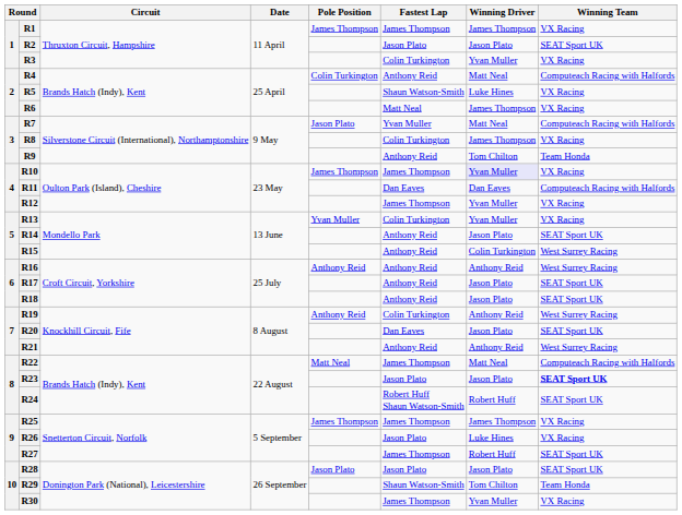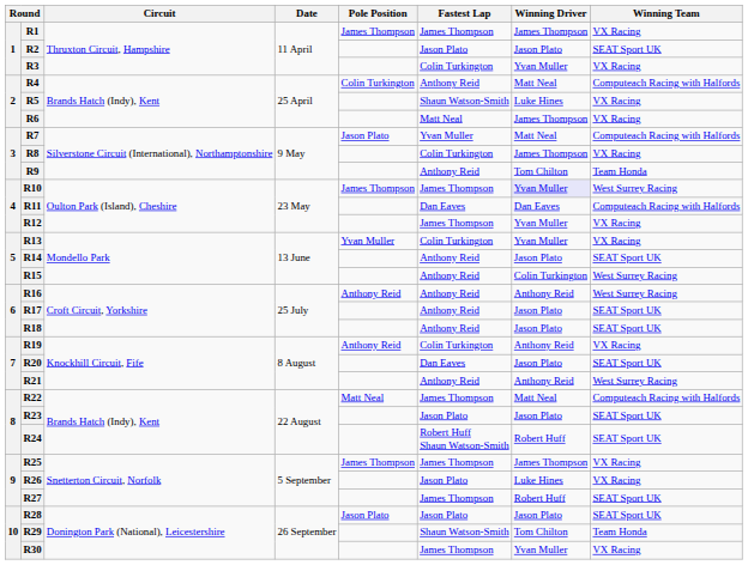 <table class="wikitable" style="font-size: 85%">
 <tr>
 <th colspan=2>Round</th>
 <th>Circuit</th>
 <th>Date</th>
 <th>Pole Position</th>
 <th>Fastest Lap</th>
 <th>Winning Driver</th>
 <th>Winning Team</th>
 </tr>
 <tr>
 <th rowspan=3>1</th>
 <th>R1</th>
 <td rowspan=3><a href='#'>Thruxton Circuit</a>, <a href='#'>Hampshire</a></td>
 <td rowspan=3>11 April</td>
 <td> <a href='#'>James Thompson</a></td>
 <td> <a href='#'>James Thompson</a></td>
 <td> <a href='#'>James Thompson</a></td>
 <td><a href='#'>VX Racing</a></td>
 </tr>
 <tr>
 <th>R2</th>
 <td></td>
 <td> <a href='#'>Jason Plato</a></td>
 <td> <a href='#'>Jason Plato</a></td>
 <td><a href='#'>SEAT Sport UK</a></td>
 </tr>
 <tr>
 <th>R3</th>
 <td></td>
 <td> <a href='#'>Colin Turkington</a></td>
 <td> <a href='#'>Yvan Muller</a></td>
 <td><a href='#'>VX Racing</a></td>
 </tr>
 <tr>
 <th rowspan=3>2</th>
 <th>R4</th>
 <td rowspan=3><a href='#'>Brands Hatch</a> (Indy), <a href='#'>Kent</a></td>
 <td rowspan=3>25 April</td>
 <td> <a href='#'>Colin Turkington</a></td>
 <td> <a href='#'>Anthony Reid</a></td>
 <td> <a href='#'>Matt Neal</a></td>
 <td><a href='#'>Computeach Racing with Halfords</a></td>
 </tr>
 <tr>
 <th>R5</th>
 <td></td>
 <td nowrap> <a href='#'>Shaun Watson-Smith</a></td>
 <td> <a href='#'>Luke Hines</a></td>
 <td><a href='#'>VX Racing</a></td>
 </tr>
 <tr>
 <th>R6</th>
 <td></td>
 <td> <a href='#'>Matt Neal</a></td>
 <td> <a href='#'>James Thompson</a></td>
 <td><a href='#'>VX Racing</a></td>
 </tr>
 <tr>
 <th rowspan=3>3</th>
 <th>R7</th>
 <td rowspan=3 nowrap><a href='#'>Silverstone Circuit</a> (International), <a href='#'>Northamptonshire</a></td>
 <td rowspan=3>9 May</td>
 <td> <a href='#'>Jason Plato</a></td>
 <td> <a href='#'>Yvan Muller</a></td>
 <td> <a href='#'>Matt Neal</a></td>
 <td><a href='#'>Computeach Racing with Halfords</a></td>
 </tr>
 <tr>
 <th>R8</th>
 <td></td>
 <td> <a href='#'>Colin Turkington</a></td>
 <td> <a href='#'>James Thompson</a></td>
 <td><a href='#'>VX Racing</a></td>
 </tr>
 <tr>
 <th>R9</th>
 <td></td>
 <td> <a href='#'>Anthony Reid</a></td>
 <td> <a href='#'>Tom Chilton</a></td>
 <td><a href='#'>Team Honda</a></td>
 </tr>
 <tr>
 <th rowspan=3>4</th>
 <th>R10</th>
 <td rowspan=3><a href='#'>Oulton Park</a> (Island), <a href='#'>Cheshire</a></td>
 <td rowspan=3>23 May</td>
 <td> <a href='#'>James Thompson</a></td>
 <td> <a href='#'>James Thompson</a></td>
 <td style="background: lavender;"> <a href='#'>Yvan Muller</a></td>
-<td><a href='#'>VX Racing</a></td>
+<td><a href='#'>West Surrey Racing</a></td>
 </tr>
 <tr>
 <th>R11</th>
 <td></td>
 <td> <a href='#'>Dan Eaves</a></td>
 <td> <a href='#'>Dan Eaves</a></td>
 <td><a href='#'>Computeach Racing with Halfords</a></td>
 </tr>
 <tr>
 <th>R12</th>
 <td></td>
 <td> <a href='#'>James Thompson</a></td>
 <td> <a href='#'>Yvan Muller</a></td>
 <td><a href='#'>VX Racing</a></td>
 </tr>
 <tr>
 <th rowspan=3>5</th>
 <th>R13</th>
 <td rowspan=3><a href='#'>Mondello Park</a></td>
 <td rowspan=3>13 June</td>
 <td> <a href='#'>Yvan Muller</a></td>
 <td> <a href='#'>Colin Turkington</a></td>
 <td> <a href='#'>Yvan Muller</a></td>
 <td><a href='#'>VX Racing</a></td>
 </tr>
 <tr>
 <th>R14</th>
 <td></td>
 <td> <a href='#'>Anthony Reid</a></td>
 <td> <a href='#'>Jason Plato</a></td>
 <td><a href='#'>SEAT Sport UK</a></td>
 </tr>
 <tr>
 <th>R15</th>
 <td></td>
 <td> <a href='#'>Anthony Reid</a></td>
 <td> <a href='#'>Colin Turkington</a></td>
 <td><a href='#'>West Surrey Racing</a></td>
 </tr>
 <tr>
 <th rowspan=3>6</th>
 <th>R16</th>
 <td rowspan=3><a href='#'>Croft Circuit</a>, <a href='#'>Yorkshire</a></td>
 <td rowspan=3>25 July</td>
 <td> <a href='#'>Anthony Reid</a></td>
 <td> <a href='#'>Anthony Reid</a></td>
 <td> <a href='#'>Anthony Reid</a></td>
 <td><a href='#'>West Surrey Racing</a></td>
 </tr>
 <tr>
 <th>R17</th>
 <td></td>
 <td> <a href='#'>Anthony Reid</a></td>
 <td> <a href='#'>Jason Plato</a></td>
 <td><a href='#'>SEAT Sport UK</a></td>
 </tr>
 <tr>
 <th>R18</th>
 <td></td>
 <td> <a href='#'>Anthony Reid</a></td>
 <td> <a href='#'>Jason Plato</a></td>
 <td><a href='#'>SEAT Sport UK</a></td>
 </tr>
 <tr>
 <th rowspan=3>7</th>
 <th>R19</th>
 <td rowspan=3><a href='#'>Knockhill Circuit</a>, <a href='#'>Fife</a></td>
 <td rowspan=3>8 August</td>
 <td> <a href='#'>Anthony Reid</a></td>
 <td> <a href='#'>Colin Turkington</a></td>
 <td> <a href='#'>Anthony Reid</a></td>
-<td><a href='#'>West Surrey Racing</a></td>
+<td><a href='#'>VX Racing</a></td>
 </tr>
 <tr>
 <th>R20</th>
 <td></td>
 <td> <a href='#'>Dan Eaves</a></td>
 <td> <a href='#'>Jason Plato</a></td>
 <td><a href='#'>SEAT Sport UK</a></td>
 </tr>
 <tr>
 <th>R21</th>
 <td></td>
 <td> <a href='#'>Anthony Reid</a></td>
 <td> <a href='#'>Anthony Reid</a></td>
 <td><a href='#'>West Surrey Racing</a></td>
 </tr>
 <tr>
 <th rowspan=3>8</th>
 <th>R22</th>
 <td rowspan=3><a href='#'>Brands Hatch</a> (Indy), <a href='#'>Kent</a></td>
 <td rowspan=3>22 August</td>
 <td> <a href='#'>Matt Neal</a></td>
 <td nowrap> <a href='#'>James Thompson</a></td>
 <td> <a href='#'>Matt Neal</a></td>
 <td nowrap><a href='#'>Computeach Racing with Halfords</a></td>
 </tr>
 <tr>
 <th>R23</th>
 <td></td>
 <td> <a href='#'>Jason Plato</a></td>
 <td> <a href='#'>Jason Plato</a></td>
-<td><strong><a href='#'>SEAT Sport UK</a></strong></td>
+<td><a href='#'>SEAT Sport UK</a></td>
 </tr>
 <tr>
 <th>R24</th>
 <td></td>
 <td> <a href='#'>Robert Huff</a><br> <a href='#'>Shaun Watson-Smith</a></td>
 <td> <a href='#'>Robert Huff</a></td>
 <td><a href='#'>SEAT Sport UK</a></td>
 </tr>
 <tr>
 <th rowspan=3>9</th>
 <th>R25</th>
 <td rowspan=3><a href='#'>Snetterton Circuit</a>, <a href='#'>Norfolk</a></td>
 <td rowspan=3>5 September</td>
 <td nowrap> <a href='#'>James Thompson</a></td>
 <td nowrap> <a href='#'>James Thompson</a></td>
 <td nowrap> <a href='#'>James Thompson</a></td>
 <td><a href='#'>VX Racing</a></td>
 </tr>
 <tr>
 <th>R26</th>
 <td></td>
 <td> <a href='#'>Jason Plato</a></td>
 <td> <a href='#'>Luke Hines</a></td>
 <td><a href='#'>VX Racing</a></td>
 </tr>
 <tr>
 <th>R27</th>
 <td></td>
 <td> <a href='#'>James Thompson</a></td>
 <td> <a href='#'>Robert Huff</a></td>
 <td><a href='#'>SEAT Sport UK</a></td>
 </tr>
 <tr>
 <th rowspan=3>10</th>
 <th>R28</th>
 <td rowspan=3><a href='#'>Donington Park</a> (National), <a href='#'>Leicestershire</a></td>
 <td rowspan=3 nowrap>26 September</td>
 <td> <a href='#'>Jason Plato</a></td>
 <td> <a href='#'>Jason Plato</a></td>
 <td> <a href='#'>Jason Plato</a></td>
 <td><a href='#'>SEAT Sport UK</a></td>
 </tr>
 <tr>
 <th>R29</th>
 <td></td>
 <td nowrap> <a href='#'>Shaun Watson-Smith</a></td>
 <td> <a href='#'>Tom Chilton</a></td>
 <td><a href='#'>Team Honda</a></td>
 </tr>
 <tr>
 <th>R30</th>
 <td></td>
 <td> <a href='#'>James Thompson</a></td>
 <td> <a href='#'>Yvan Muller</a></td>
 <td><a href='#'>VX Racing</a></td>
 </tr>
 </table>
